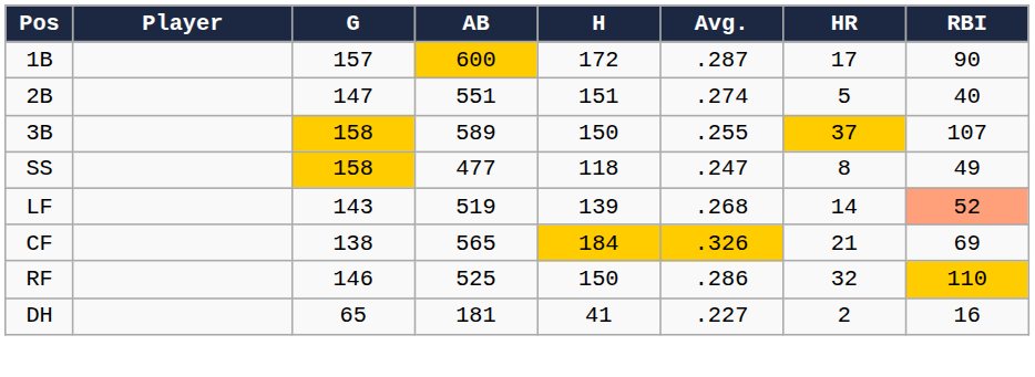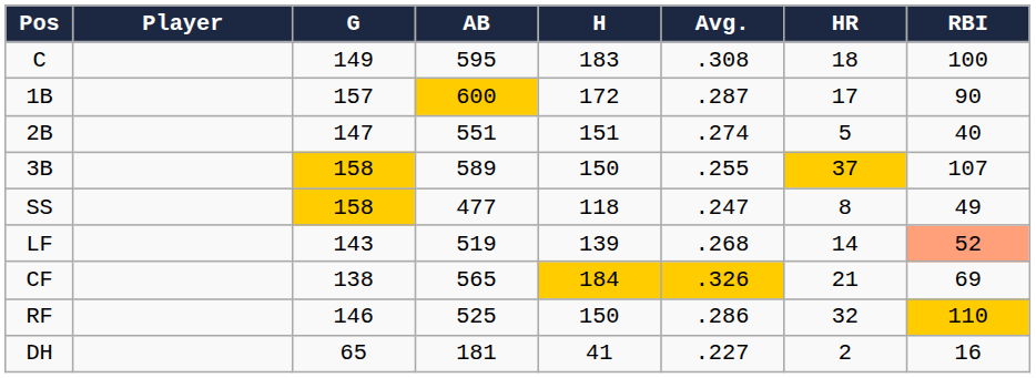 <table class="wikitable sortable" style="text-align:center;">
 <tr>
 <th style="background:#1c2841;color:white;" width="5%">Pos</th>
 <th style="background:#1c2841;color:white;" width="16%">Player</th>
 <th style="background:#1c2841;color:white;" width="9%">G</th>
 <th style="background:#1c2841;color:white;" width="9%">AB</th>
 <th style="background:#1c2841;color:white;" width="9%">H</th>
 <th style="background:#1c2841;color:white;" width="9%">Avg.</th>
 <th style="background:#1c2841;color:white;" width="9%">HR</th>
 <th style="background:#1c2841;color:white;" width="9%">RBI</th>
+</tr>
+<tr>
+<td>C</td>
+<td></td>
+<td>149</td>
+<td>595</td>
+<td>183</td>
+<td>.308</td>
+<td>18</td>
+<td>100</td>
 </tr>
 <tr>
 <td>1B</td>
 <td></td>
 <td>157</td>
 <td bgcolor="#FFCC00">600</td>
 <td>172</td>
 <td>.287</td>
 <td>17</td>
 <td>90</td>
 </tr>
 <tr>
 <td>2B</td>
 <td></td>
 <td>147</td>
 <td>551</td>
 <td>151</td>
 <td>.274</td>
 <td>5</td>
 <td>40</td>
 </tr>
 <tr>
 <td>3B</td>
 <td></td>
 <td bgcolor="#FFCC00">158</td>
 <td>589</td>
 <td>150</td>
 <td>.255</td>
 <td bgcolor="#FFCC00">37</td>
 <td>107</td>
 </tr>
 <tr>
 <td>SS</td>
 <td></td>
 <td bgcolor="#FFCC00">158</td>
 <td>477</td>
 <td>118</td>
 <td>.247</td>
 <td>8</td>
 <td>49</td>
 </tr>
 <tr>
 <td>LF</td>
 <td></td>
 <td>143</td>
 <td>519</td>
 <td>139</td>
 <td>.268</td>
 <td>14</td>
 <td style="background: lightsalmon;">52</td>
 </tr>
 <tr>
 <td>CF</td>
 <td></td>
 <td>138</td>
 <td>565</td>
 <td bgcolor="#FFCC00">184</td>
 <td bgcolor="#FFCC00">.326</td>
 <td>21</td>
 <td>69</td>
 </tr>
 <tr>
 <td>RF</td>
 <td></td>
 <td>146</td>
 <td>525</td>
 <td>150</td>
 <td>.286</td>
 <td>32</td>
 <td bgcolor="#FFCC00">110</td>
 </tr>
 <tr>
 <td>DH</td>
 <td></td>
 <td>65</td>
 <td>181</td>
 <td>41</td>
 <td>.227</td>
 <td>2</td>
 <td>16</td>
 </tr>
 </table>
